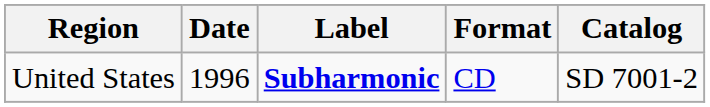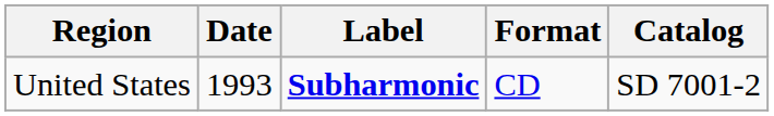 <table class="wikitable">
 <tr>
 <th>Region</th>
 <th>Date</th>
 <th>Label</th>
 <th>Format</th>
 <th>Catalog</th>
 </tr>
 <tr>
 <td>United States</td>
-<td>1996</td>
+<td>1993</td>
 <td><strong><a href='#'>Subharmonic</a></strong></td>
 <td><a href='#'>CD</a></td>
 <td>SD 7001-2</td>
 </tr>
 </table>
